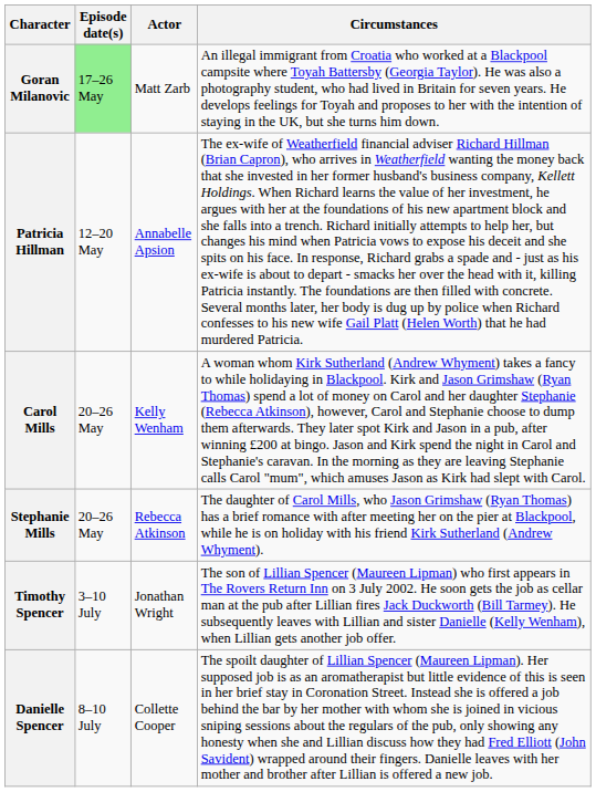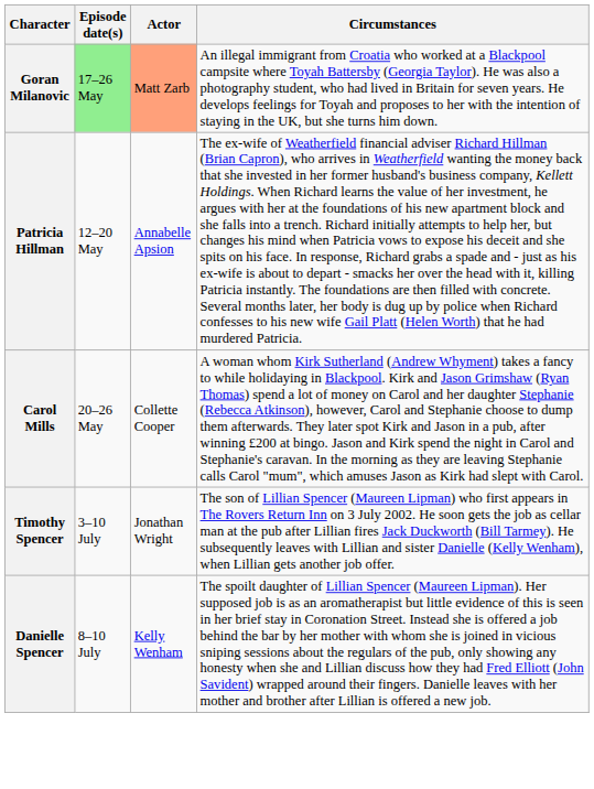 <table class="wikitable plainrowheaders" style="font-size:90%">
 <tr>
 <th scope="col">Character</th>
 <th scope="col">Episode date(s)</th>
 <th scope="col">Actor</th>
 <th scope="col">Circumstances</th>
 </tr>
 <tr>
 <th scope="row">Goran Milanovic</th>
 <td style="background: lightgreen;">17–26 May</td>
-<td>Matt Zarb</td>
+<td style="background: lightsalmon;">Matt Zarb</td>
 <td>An illegal immigrant from <a href='#'>Croatia</a> who worked at a <a href='#'>Blackpool</a> campsite where <a href='#'>Toyah Battersby</a> (<a href='#'>Georgia Taylor</a>). He was also a photography student, who had lived in Britain for seven years. He develops feelings for Toyah and proposes to her with the intention of staying in the UK, but she turns him down.</td>
 </tr>
 <tr>
 <th scope="row">Patricia Hillman</th>
 <td>12–20 May</td>
 <td><a href='#'>Annabelle Apsion</a></td>
 <td>The ex-wife of <a href='#'>Weatherfield</a> financial adviser <a href='#'>Richard Hillman</a> (<a href='#'>Brian Capron</a>), who arrives in <em><a href='#'>Weatherfield</a></em> wanting the money back that she invested in her former husband's business company, <em>Kellett Holdings</em>. When Richard learns the value of her investment, he argues with her at the foundations of his new apartment block and she falls into a trench. Richard initially attempts to help her, but changes his mind when Patricia vows to expose his deceit and she spits on his face. In response, Richard grabs a spade and - just as his ex-wife is about to depart - smacks her over the head with it, killing Patricia instantly. The foundations are then filled with concrete. Several months later, her body is dug up by police when Richard confesses to his new wife <a href='#'>Gail Platt</a> (<a href='#'>Helen Worth</a>) that he had murdered Patricia.</td>
 </tr>
 <tr>
 <th scope="row">Carol Mills</th>
 <td>20–26 May</td>
-<td><a href='#'>Kelly Wenham</a></td>
+<td>Collette Cooper</td>
 <td>A woman whom <a href='#'>Kirk Sutherland</a> (<a href='#'>Andrew Whyment</a>) takes a fancy to while holidaying in <a href='#'>Blackpool</a>. Kirk and <a href='#'>Jason Grimshaw</a> (<a href='#'>Ryan Thomas</a>) spend a lot of money on Carol and her daughter <a href='#'>Stephanie</a> (<a href='#'>Rebecca Atkinson</a>), however, Carol and Stephanie choose to dump them afterwards. They later spot Kirk and Jason in a pub, after winning £200 at bingo. Jason and Kirk spend the night in Carol and Stephanie's caravan. In the morning as they are leaving Stephanie calls Carol "mum", which amuses Jason as Kirk had slept with Carol.</td>
-</tr>
-<tr>
-<th scope="row">Stephanie Mills</th>
-<td>20–26 May</td>
-<td><a href='#'>Rebecca Atkinson</a></td>
-<td>The daughter of <a href='#'>Carol Mills</a>, who <a href='#'>Jason Grimshaw</a> (<a href='#'>Ryan Thomas</a>) has a brief romance with after meeting her on the pier at <a href='#'>Blackpool</a>, while he is on holiday with his friend <a href='#'>Kirk Sutherland</a> (<a href='#'>Andrew Whyment</a>).</td>
 </tr>
 <tr>
 <th scope="row">Timothy Spencer</th>
 <td>3–10 July</td>
 <td>Jonathan Wright</td>
 <td>The son of <a href='#'>Lillian Spencer</a> (<a href='#'>Maureen Lipman</a>) who first appears in <a href='#'>The Rovers Return Inn</a> on 3 July 2002. He soon gets the job as cellar man at the pub after Lillian fires <a href='#'>Jack Duckworth</a> (<a href='#'>Bill Tarmey</a>). He subsequently leaves with Lillian and sister <a href='#'>Danielle</a> (<a href='#'>Kelly Wenham</a>), when Lillian gets another job offer.</td>
 </tr>
 <tr>
 <th scope="row">Danielle Spencer</th>
 <td>8–10 July</td>
-<td>Collette Cooper</td>
+<td><a href='#'>Kelly Wenham</a></td>
 <td>The spoilt daughter of <a href='#'>Lillian Spencer</a> (<a href='#'>Maureen Lipman</a>). Her supposed job is as an aromatherapist but little evidence of this is seen in her brief stay in Coronation Street. Instead she is offered a job behind the bar by her mother with whom she is joined in vicious sniping sessions about the regulars of the pub, only showing any honesty when she and Lillian discuss how they had <a href='#'>Fred Elliott</a> (<a href='#'>John Savident</a>) wrapped around their fingers. Danielle leaves with her mother and brother after Lillian is offered a new job.</td>
 </tr>
 </table>
